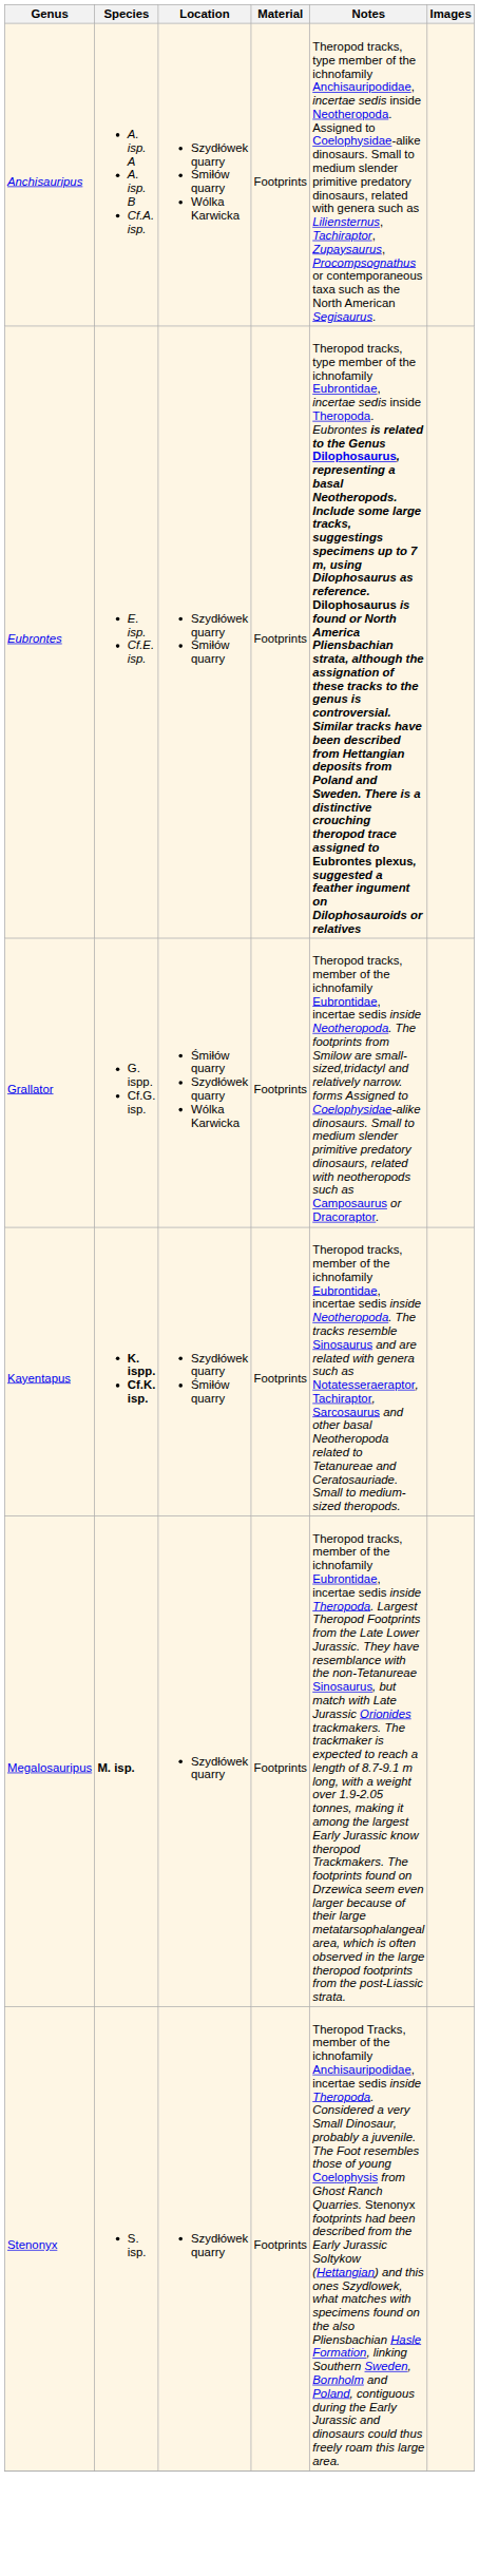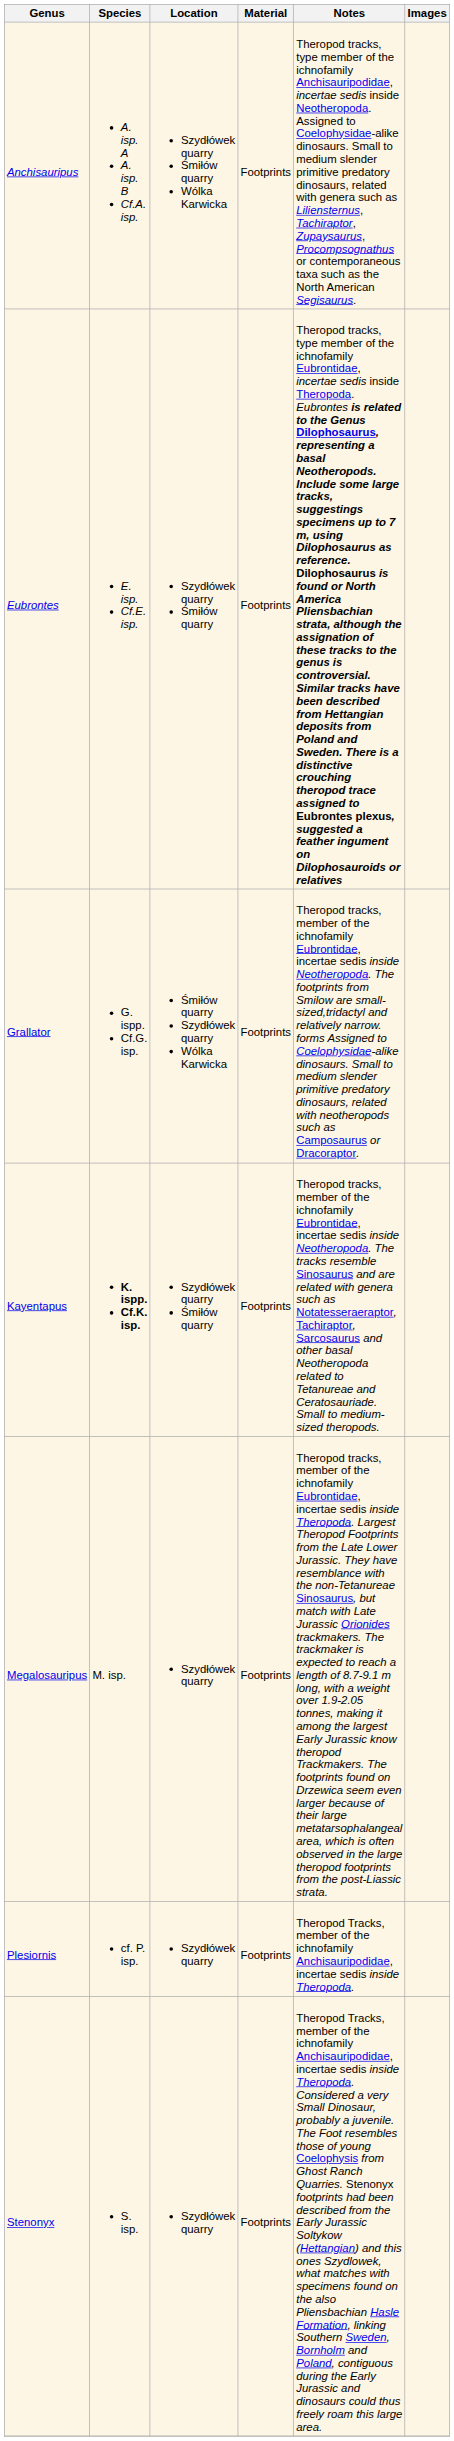 <table class="wikitable"  style="margin:auto; width:100%;">
 <tr>
 <th>Genus</th>
 <th>Species</th>
 <th>Location</th>
 <th>Material</th>
 <th>Notes</th>
 <th>Images</th>
 </tr>
 <tr>
 <td style="background:#FEF6E4;"><br><em><a href='#'>Anchisauripus</a></em></td>
 <td style="background:#FEF6E4;"><br><ul><li><em>A. isp. A</em></li><li><em>A. isp. B</em></li><li><em>Cf.A. isp.</em></li></ul></td>
 <td style="background:#FEF6E4;"><br><ul><li>Szydłówek quarry</li><li>Śmiłów quarry</li><li>Wólka Karwicka</li></ul></td>
 <td style="background:#FEF6E4;"><br>Footprints</td>
 <td style="background:#FEF6E4;"><br>Theropod tracks, type member of the ichnofamily <a href='#'>Anchisauripodidae</a>, <em>incertae sedis</em> inside <a href='#'>Neotheropoda</a>. Assigned to <a href='#'>Coelophysidae</a>-alike dinosaurs. Small to medium slender primitive predatory dinosaurs, related with genera such as <em><a href='#'>Liliensternus</a></em>, <em><a href='#'>Tachiraptor</a></em>, <em><a href='#'>Zupaysaurus</a></em>, <em><a href='#'>Procompsognathus</a></em> or contemporaneous taxa such as the North American <em><a href='#'>Segisaurus</a></em>.</td>
 <td style="background:#FEF6E4;"><br></td>
 </tr>
 <tr>
 <td style="background:#FEF6E4;"><br><em><a href='#'>Eubrontes</a></em></td>
 <td style="background:#FEF6E4;"><br><ul><li><em>E. isp.</em></li><li><em>Cf.E. isp.</em></li></ul></td>
 <td style="background:#FEF6E4;"><br><ul><li>Szydłówek quarry</li><li>Śmiłów quarry</li></ul></td>
 <td style="background:#FEF6E4;"><br>Footprints</td>
 <td style="background:#FEF6E4;"><br>Theropod tracks, type member of the ichnofamily <a href='#'>Eubrontidae</a>, <em>incertae sedis</em> inside <a href='#'>Theropoda</a>. <em>Eubrontes<strong> is related to the Genus </em><a href='#'>Dilophosaurus</a><em>, representing a basal Neotheropods. Include some large tracks, suggestings specimens up to 7 m, using Dilophosaurus as reference. </em>Dilophosaurus<em> is found or North America Pliensbachian strata, although the assignation of these tracks to the genus is controversial. Similar tracks have been described from Hettangian deposits from Poland and Sweden. There is a distinctive crouching theropod trace assigned to </em>Eubrontes plexus<em>, suggested a feather ingument on Dilophosauroids or relatives</td>
 <td style="background:#FEF6E4;"><br></td>
 </tr>
 <tr>
 <td style="background:#FEF6E4;"><br></em><a href='#'>Grallator</a><em></td>
 <td style="background:#FEF6E4;"><br><ul><li></em>G. ispp.<em></li><li></em>Cf.G. isp.<em></li></ul></td>
 <td style="background:#FEF6E4;"><br><ul><li>Śmiłów quarry</li><li>Szydłówek quarry</li><li>Wólka Karwicka</li></ul></td>
 <td style="background:#FEF6E4;"><br>Footprints</td>
 <td style="background:#FEF6E4;"><br>Theropod tracks, member of the ichnofamily <a href='#'>Eubrontidae</a>, </em>incertae sedis<em> inside <a href='#'>Neotheropoda</a>. The  footprints  from  Smilow are  small-sized,tridactyl and relatively narrow. forms Assigned to <a href='#'>Coelophysidae</a>-alike dinosaurs. Small to medium slender primitive predatory dinosaurs, related with neotheropods such as </em><a href='#'>Camposaurus</a><em> or </em><a href='#'>Dracoraptor</a><em>.</td>
 <td style="background:#FEF6E4;"><br></td>
 </tr>
 <tr>
 <td style="background:#FEF6E4;"><br></em><a href='#'>Kayentapus</a><em></td>
 <td style="background:#FEF6E4;"><strong><br><ul><li></em>K. ispp.<em></li><li></em>Cf.K. isp.<em></li></ul></strong></td>
 <td style="background:#FEF6E4;"><br><ul><li>Szydłówek quarry</li><li>Śmiłów quarry</li></ul></td>
 <td style="background:#FEF6E4;"><br>Footprints</td>
 <td style="background:#FEF6E4;"><br>Theropod tracks, member of the ichnofamily <a href='#'>Eubrontidae</a>, </em>incertae sedis<em> inside <a href='#'>Neotheropoda</a>. The tracks resemble </em><a href='#'>Sinosaurus</a><em> and are related with genera such as </em><a href='#'>Notatesseraeraptor</a><em>, </em><a href='#'>Tachiraptor</a><em>, </em><a href='#'>Sarcosaurus</a><em>  and other basal Neotheropoda related to Tetanureae and Ceratosauriade. Small to medium-sized theropods.</td>
 <td style="background:#FEF6E4;"></td>
 </tr>
 <tr>
 <td style="background:#FEF6E4;"><br></em><a href='#'>Megalosauripus</a><em></td>
-<td style="background:#FEF6E4;"><strong><br></em>M. isp.<em></strong></td>
+<td style="background:#FEF6E4;"><br></em>M. isp.<em></td>
 <td style="background:#FEF6E4;"><br><ul><li>Szydłówek quarry</li></ul></td>
 <td style="background:#FEF6E4;"><br>Footprints</td>
 <td style="background:#FEF6E4;"><br>Theropod tracks, member of the ichnofamily <a href='#'>Eubrontidae</a>, </em>incertae sedis<em> inside <a href='#'>Theropoda</a>. Largest Theropod Footprints from the Late Lower Jurassic. They have resemblance with the non-Tetanureae </em><a href='#'>Sinosaurus</a><em>, but match with Late Jurassic <a href='#'>Orionides</a> trackmakers. The trackmaker is expected to reach a length of 8.7-9.1 m long, with a weight over 1.9-2.05 tonnes, making it among the largest Early Jurassic know theropod Trackmakers. The footprints found on Drzewica seem even larger because of their large metatarsophalangeal area, which is often observed in the large theropod footprints from the post-Liassic strata.</td>
 <td style="background:#FEF6E4;"><br></td>
+</tr>
+<tr>
+<td style="background:#FEF6E4;"><br></em><a href='#'>Plesiornis</a><em></td>
+<td style="background:#FEF6E4;"><br><ul><li></em>cf. P. isp.<em></li></ul></td>
+<td style="background:#FEF6E4;"><br><ul><li>Szydłówek quarry</li></ul></td>
+<td style="background:#FEF6E4;"><br>Footprints</td>
+<td style="background:#FEF6E4;"><br>Theropod Tracks, member of the ichnofamily <a href='#'>Anchisauripodidae</a>, </em>incertae sedis<em> inside <a href='#'>Theropoda</a>.</td>
+<td style="background:#FEF6E4;"></td>
 </tr>
 <tr>
 <td style="background:#FEF6E4;"><br></em><a href='#'>Stenonyx</a><em></td>
 <td style="background:#FEF6E4;"><br><ul><li></em>S. isp.<em></li></ul></td>
 <td style="background:#FEF6E4;"><br><ul><li>Szydłówek quarry</li></ul></td>
 <td style="background:#FEF6E4;"><br>Footprints</td>
 <td style="background:#FEF6E4;"><br>Theropod Tracks, member of the ichnofamily <a href='#'>Anchisauripodidae</a>, </em>incertae sedis<em> inside <a href='#'>Theropoda</a>. Considered a very Small Dinosaur, probably a juvenile. The Foot resembles those of young </em><a href='#'>Coelophysis</a><em> from Ghost Ranch Quarries. </em>Stenonyx<em> footprints had been described from the Early Jurassic Soltykow (<a href='#'>Hettangian</a>) and this ones Szydlowek, what  matches with specimens found on the also Pliensbachian <a href='#'>Hasle Formation</a>, linking  Southern <a href='#'>Sweden</a>, <a href='#'>Bornholm</a> and <a href='#'>Poland</a>, contiguous during the Early Jurassic and dinosaurs could thus freely roam this large area.</td>
 <td style="background:#FEF6E4;"></td>
 </tr>
 <tr>
 </tr>
 </table>
